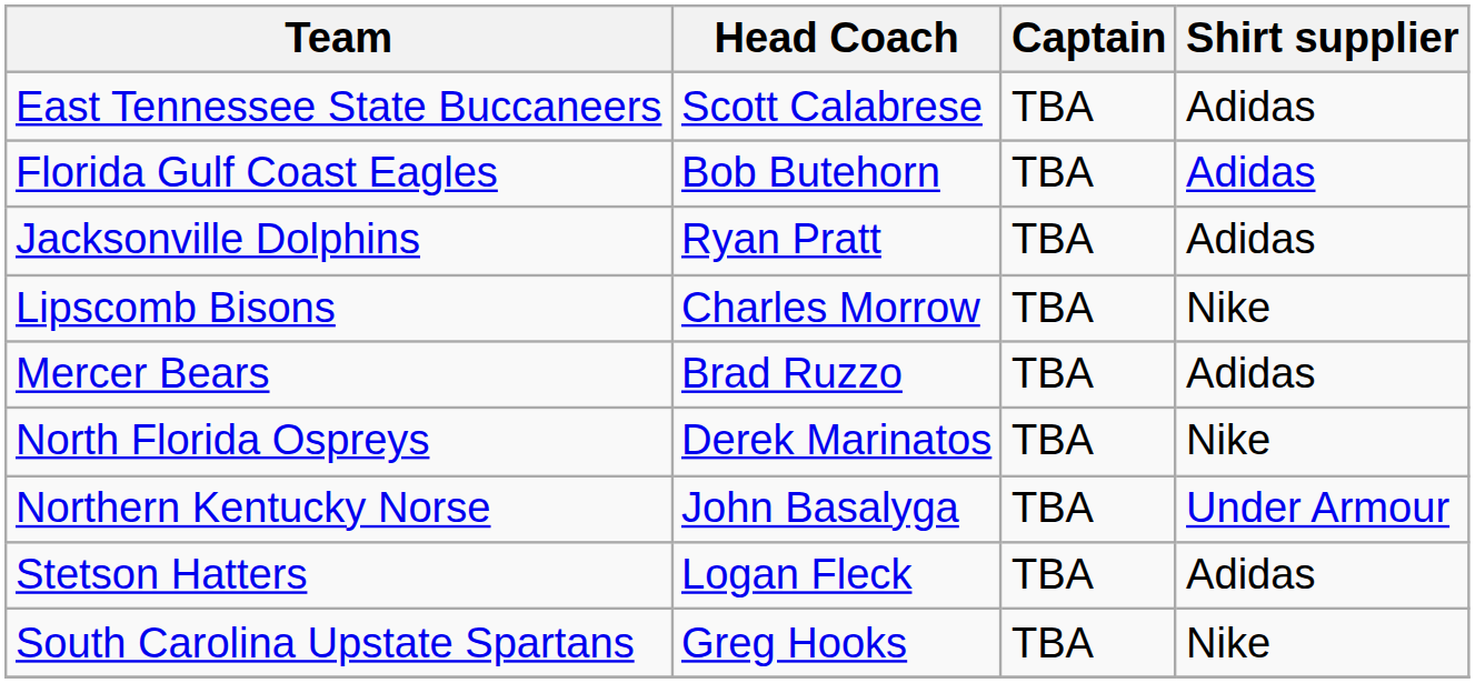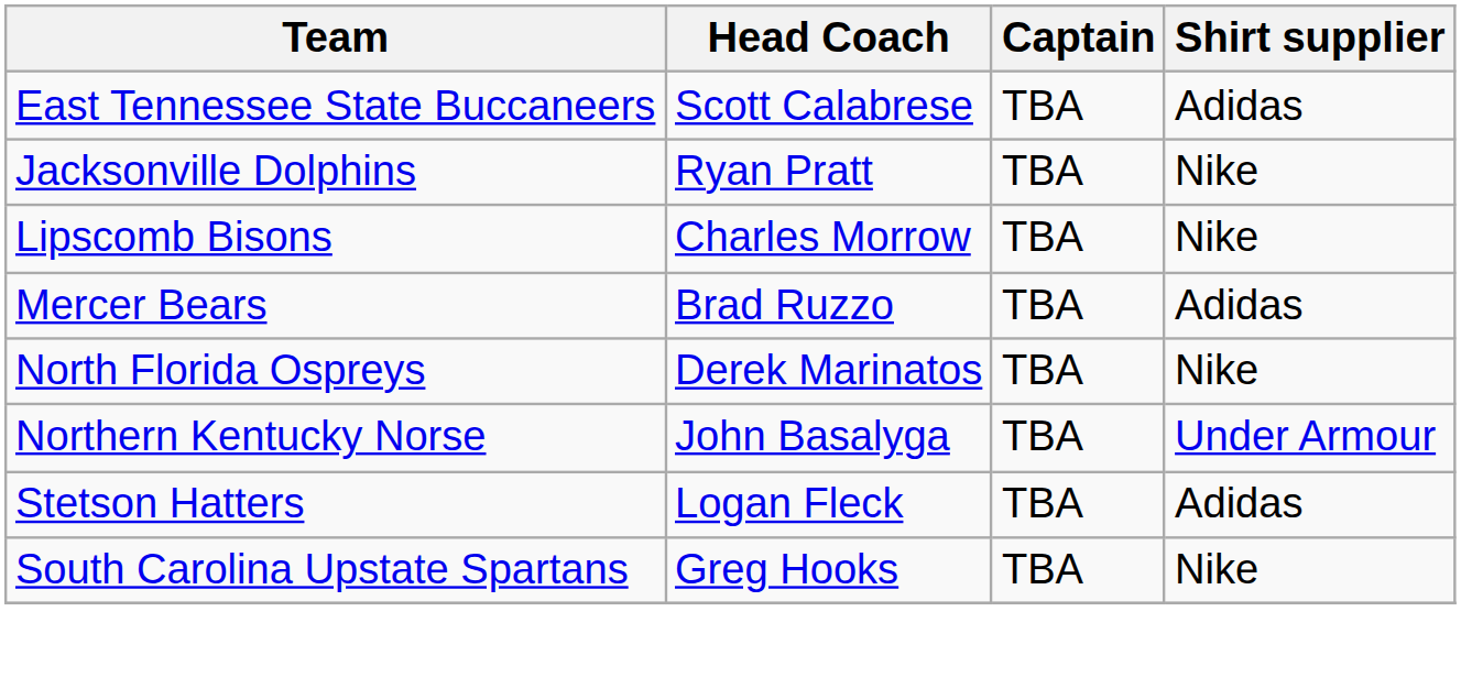 <table class="wikitable sortable" style="text-align: left;">
 <tr>
 <th>Team</th>
 <th>Head Coach</th>
 <th>Captain</th>
 <th>Shirt supplier</th>
 </tr>
 <tr>
 <td><a href='#'>East Tennessee State Buccaneers</a></td>
 <td> <a href='#'>Scott Calabrese</a></td>
 <td>TBA</td>
 <td>Adidas</td>
 </tr>
 <tr>
-<td><a href='#'>Florida Gulf Coast Eagles</a></td>
-<td> <a href='#'>Bob Butehorn</a></td>
-<td>TBA</td>
-<td><a href='#'>Adidas</a></td>
-</tr>
-<tr>
 <td><a href='#'>Jacksonville Dolphins</a></td>
 <td> <a href='#'>Ryan Pratt</a></td>
 <td>TBA</td>
-<td>Adidas</td>
+<td>Nike</td>
 </tr>
 <tr>
 <td><a href='#'>Lipscomb Bisons</a></td>
 <td> <a href='#'>Charles Morrow</a></td>
 <td>TBA</td>
 <td>Nike</td>
 </tr>
 <tr>
 <td><a href='#'>Mercer Bears</a></td>
 <td> <a href='#'>Brad Ruzzo</a></td>
 <td>TBA</td>
 <td>Adidas</td>
 </tr>
 <tr>
 <td><a href='#'>North Florida Ospreys</a></td>
 <td> <a href='#'>Derek Marinatos</a></td>
 <td>TBA</td>
 <td>Nike</td>
 </tr>
 <tr>
 <td><a href='#'>Northern Kentucky Norse</a></td>
 <td> <a href='#'>John Basalyga</a></td>
 <td>TBA</td>
 <td><a href='#'>Under Armour</a></td>
 </tr>
 <tr>
 <td><a href='#'>Stetson Hatters</a></td>
 <td> <a href='#'>Logan Fleck</a></td>
 <td>TBA</td>
 <td>Adidas</td>
 </tr>
 <tr>
 <td><a href='#'>South Carolina Upstate Spartans</a></td>
 <td> <a href='#'>Greg Hooks</a></td>
 <td>TBA</td>
 <td>Nike</td>
 </tr>
 <tr>
 </tr>
 </table>
